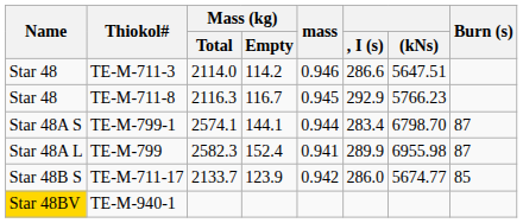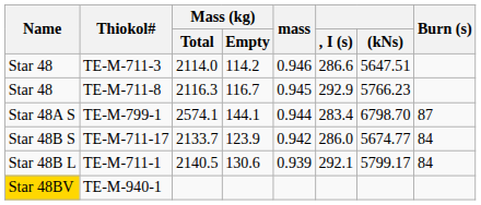 <table class="sortable wikitable">
 <tr>
 <th rowspan="2">Name</th>
 <th rowspan="2">Thiokol#</th>
 <th colspan="2">Mass (kg)</th>
 <th rowspan="2"> mass </th>
 <th colspan="2"></th>
 <th rowspan="2">Burn (s)</th>
 </tr>
 <tr>
 <th>Total</th>
 <th>Empty</th>
 <th>, I (s)</th>
 <th> (<strong>kNs</strong>)</th>
 </tr>
 <tr>
 <td>Star 48</td>
 <td>TE-M-711-3</td>
 <td>2114.0</td>
 <td>114.2</td>
 <td>0.946</td>
 <td>286.6</td>
 <td>5647.51</td>
 <td></td>
 </tr>
 <tr>
 <td>Star 48</td>
 <td>TE-M-711-8</td>
 <td>2116.3</td>
 <td>116.7</td>
 <td>0.945</td>
 <td>292.9</td>
 <td>5766.23</td>
 <td></td>
 </tr>
 <tr>
 <td>Star 48A S</td>
 <td>TE-M-799-1</td>
 <td>2574.1</td>
 <td>144.1</td>
 <td>0.944</td>
 <td>283.4</td>
 <td>6798.70</td>
 <td>87</td>
 </tr>
 <tr>
-<td>Star 48A L</td>
-<td>TE-M-799</td>
-<td>2582.3</td>
-<td>152.4</td>
-<td>0.941</td>
-<td>289.9</td>
-<td>6955.98</td>
-<td>87</td>
-</tr>
-<tr>
 <td>Star 48B S</td>
 <td>TE-M-711-17</td>
 <td>2133.7</td>
 <td>123.9</td>
 <td>0.942</td>
 <td>286.0</td>
 <td>5674.77</td>
-<td>85</td>
+<td>84</td>
+</tr>
+<tr>
+<td>Star 48B L</td>
+<td>TE-M-711-1</td>
+<td>2140.5</td>
+<td>130.6</td>
+<td>0.939</td>
+<td>292.1</td>
+<td>5799.17</td>
+<td>84</td>
 </tr>
 <tr>
 <td style="background: gold;">Star 48BV</td>
 <td>TE-M-940-1</td>
 <td></td>
 <td></td>
 <td></td>
 <td></td>
 <td></td>
 <td></td>
 </tr>
 </table>
